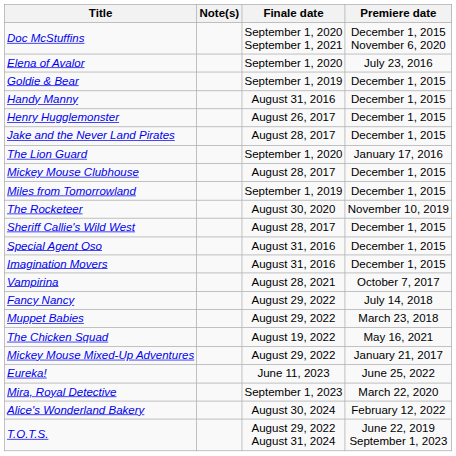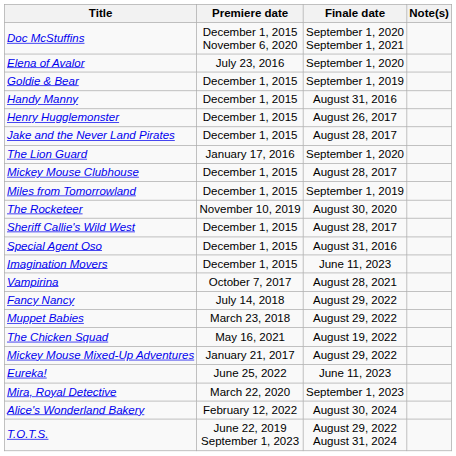 <table class="wikitable sortable" style="text-align: center;">
 <tr>
 <th>Title</th>
+<th>Premiere date</th>
+<th>Finale date</th>
 <th>Note(s)</th>
-<th>Finale date</th>
-<th>Premiere date</th>
 </tr>
 <tr>
 <td scope="row" style="text-align:left;"><em><a href='#'>Doc McStuffins</a></em></td>
+<td>December 1, 2015 <br> November 6, 2020</td>
+<td>September 1, 2020<br>September 1, 2021</td>
 <td>  </td>
-<td>September 1, 2020<br>September 1, 2021</td>
-<td>December 1, 2015 <br> November 6, 2020</td>
 </tr>
 <tr>
 <td scope="row" style="text-align:left;"><em><a href='#'>Elena of Avalor</a></em></td>
+<td>July 23, 2016</td>
+<td>September 1, 2020</td>
 <td></td>
-<td>September 1, 2020</td>
-<td>July 23, 2016</td>
 </tr>
 <tr>
 <td scope="row" style="text-align:left;"><em><a href='#'>Goldie & Bear</a></em></td>
+<td>December 1, 2015</td>
+<td>September 1, 2019</td>
 <td></td>
-<td>September 1, 2019</td>
-<td>December 1, 2015</td>
 </tr>
 <tr>
 <td scope="row" style="text-align:left;"><em><a href='#'>Handy Manny</a></em></td>
+<td>December 1, 2015</td>
+<td>August 31, 2016</td>
 <td></td>
-<td>August 31, 2016</td>
-<td>December 1, 2015</td>
 </tr>
 <tr>
 <td scope="row" style="text-align:left;"><em><a href='#'>Henry Hugglemonster</a></em></td>
+<td>December 1, 2015</td>
+<td>August 26, 2017</td>
 <td></td>
-<td>August 26, 2017</td>
-<td>December 1, 2015</td>
 </tr>
 <tr>
 <td scope="row" style="text-align:left;"><em><a href='#'>Jake and the Never Land Pirates</a></em></td>
+<td>December 1, 2015</td>
+<td>August 28, 2017</td>
 <td></td>
-<td>August 28, 2017</td>
-<td>December 1, 2015</td>
 </tr>
 <tr>
 <td scope="row" style="text-align:left;"><em><a href='#'>The Lion Guard</a></em></td>
+<td>January 17, 2016</td>
+<td>September 1, 2020</td>
 <td></td>
-<td>September 1, 2020</td>
-<td>January 17, 2016</td>
 </tr>
 <tr>
 <td scope="row" style="text-align:left;"><em><a href='#'>Mickey Mouse Clubhouse</a></em></td>
+<td>December 1, 2015</td>
+<td>August 28, 2017</td>
 <td></td>
-<td>August 28, 2017</td>
-<td>December 1, 2015</td>
 </tr>
 <tr>
 <td scope="row" style="text-align:left;"><em><a href='#'>Miles from Tomorrowland</a></em></td>
+<td>December 1, 2015</td>
+<td>September 1, 2019</td>
 <td></td>
-<td>September 1, 2019</td>
-<td>December 1, 2015</td>
 </tr>
 <tr>
 <td scope="row" style="text-align:left;"><em><a href='#'>The Rocketeer</a></em></td>
+<td>November 10, 2019</td>
+<td>August 30, 2020</td>
 <td></td>
-<td>August 30, 2020</td>
-<td>November 10, 2019</td>
 </tr>
 <tr>
 <td scope="row" style="text-align:left;"><em><a href='#'>Sheriff Callie's Wild West</a></em></td>
+<td>December 1, 2015</td>
+<td>August 28, 2017</td>
 <td></td>
-<td>August 28, 2017</td>
-<td>December 1, 2015</td>
 </tr>
 <tr>
 <td scope="row" style="text-align:left;"><em><a href='#'>Special Agent Oso</a></em></td>
+<td>December 1, 2015</td>
+<td>August 31, 2016</td>
 <td></td>
-<td>August 31, 2016</td>
-<td>December 1, 2015</td>
 </tr>
 <tr>
 <td scope="row" style="text-align:left;"><em><a href='#'>Imagination Movers</a></em></td>
+<td>December 1, 2015</td>
+<td>June 11, 2023</td>
 <td></td>
-<td>August 31, 2016</td>
-<td>December 1, 2015</td>
 </tr>
 <tr>
 <td scope="row" style="text-align:left;"><em><a href='#'>Vampirina</a></em></td>
+<td>October 7, 2017</td>
+<td>August 28, 2021</td>
 <td></td>
-<td>August 28, 2021</td>
-<td>October 7, 2017</td>
 </tr>
 <tr>
 <td scope="row" style="text-align:left;"><em><a href='#'>Fancy Nancy</a></em></td>
+<td>July 14, 2018</td>
+<td>August 29, 2022</td>
 <td></td>
-<td>August 29, 2022</td>
-<td>July 14, 2018</td>
 </tr>
 <tr>
 <td scope="row" style="text-align:left;"><em><a href='#'>Muppet Babies</a></em></td>
+<td>March 23, 2018</td>
+<td>August 29, 2022</td>
 <td></td>
-<td>August 29, 2022</td>
-<td>March 23, 2018</td>
 </tr>
 <tr>
 <td scope="row" style="text-align:left;"><em><a href='#'>The Chicken Squad</a></em></td>
+<td>May 16, 2021</td>
+<td>August 19, 2022</td>
 <td></td>
-<td>August 19, 2022</td>
-<td>May 16, 2021</td>
 </tr>
 <tr>
 <td scope="row" style="text-align:left;"><em><a href='#'>Mickey Mouse Mixed-Up Adventures</a></em></td>
+<td>January 21, 2017</td>
+<td>August 29, 2022</td>
 <td></td>
-<td>August 29, 2022</td>
-<td>January 21, 2017</td>
 </tr>
 <tr>
 <td scope="row" style="text-align:left;"><em><a href='#'>Eureka!</a></em></td>
+<td>June 25, 2022</td>
+<td>June 11, 2023</td>
 <td></td>
-<td>June 11, 2023</td>
-<td>June 25, 2022</td>
 </tr>
 <tr>
 <td scope="row" style="text-align:left;"><em><a href='#'>Mira, Royal Detective</a></em></td>
+<td>March 22, 2020</td>
+<td>September 1, 2023</td>
 <td></td>
-<td>September 1, 2023</td>
-<td>March 22, 2020</td>
 </tr>
 <tr>
 <td scope="row" style="text-align:left;"><em><a href='#'>Alice's Wonderland Bakery</a></em></td>
+<td>February 12, 2022</td>
+<td>August 30, 2024</td>
 <td></td>
-<td>August 30, 2024</td>
-<td>February 12, 2022</td>
 </tr>
 <tr>
 <td scope="row" style="text-align:left;"><em><a href='#'>T.O.T.S.</a></em></td>
+<td>June 22, 2019 <br> September 1, 2023</td>
+<td>August 29, 2022 <br>August 31, 2024</td>
 <td></td>
-<td>August 29, 2022 <br>August 31, 2024</td>
-<td>June 22, 2019 <br> September 1, 2023</td>
 </tr>
 </table>
